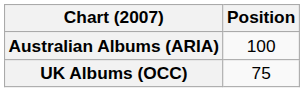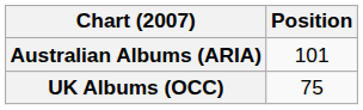 <table class="wikitable sortable plainrowheaders" style="text-align:center">
 <tr>
 <th scope="col">Chart (2007)</th>
 <th scope="col">Position</th>
 </tr>
 <tr>
 <th scope="row">Australian Albums (ARIA)</th>
-<td>100</td>
+<td>101</td>
 </tr>
 <tr>
 <th scope="row">UK Albums (OCC)</th>
 <td>75</td>
 </tr>
 </table>
